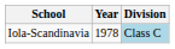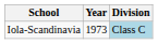 <table class="wikitable">
 <tr>
 <th>School</th>
 <th>Year</th>
 <th>Division</th>
 </tr>
 <tr>
 <td>Iola-Scandinavia</td>
-<td>1978</td>
+<td>1973</td>
 <td style="background: lightblue;">Class C</td>
 </tr>
 </table>
